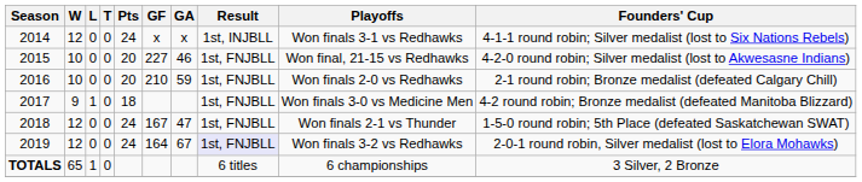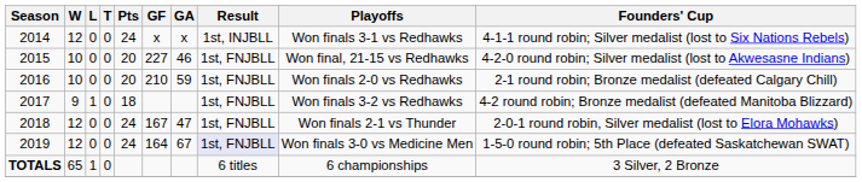 <table class="wikitable" style="text-align:center">
 <tr>
 <th>Season</th>
 <th>W</th>
 <th>L</th>
 <th>T</th>
 <th>Pts</th>
 <th>GF</th>
 <th>GA</th>
 <th>Result</th>
 <th>Playoffs</th>
 <th>Founders' Cup</th>
 </tr>
 <tr>
 <td>2014</td>
 <td>12</td>
 <td>0</td>
 <td>0</td>
 <td>24</td>
 <td>x</td>
 <td>x</td>
 <td>1st, INJBLL</td>
 <td>Won finals 3-1 vs Redhawks</td>
 <td>4-1-1 round robin; Silver medalist (lost to <a href='#'>Six Nations Rebels</a>)</td>
 </tr>
 <tr>
 <td>2015</td>
 <td>10</td>
 <td>0</td>
 <td>0</td>
 <td>20</td>
 <td>227</td>
 <td>46</td>
 <td>1st, FNJBLL</td>
 <td>Won final, 21-15 vs Redhawks</td>
 <td>4-2-0 round robin; Silver medalist (lost to <a href='#'>Akwesasne Indians</a>)</td>
 </tr>
 <tr>
 <td>2016</td>
 <td>10</td>
 <td>0</td>
 <td>0</td>
 <td>20</td>
 <td>210</td>
 <td>59</td>
 <td>1st, FNJBLL</td>
 <td>Won finals 2-0 vs Redhawks</td>
 <td>2-1 round robin; Bronze medalist (defeated Calgary Chill)</td>
 </tr>
 <tr>
 <td>2017</td>
 <td>9</td>
 <td>1</td>
 <td>0</td>
 <td>18</td>
 <td></td>
 <td></td>
 <td>1st, FNJBLL</td>
-<td>Won finals 3-0 vs Medicine Men</td>
+<td>Won finals 3-2 vs Redhawks</td>
 <td>4-2 round robin; Bronze medalist (defeated Manitoba Blizzard)</td>
 </tr>
 <tr>
 <td>2018</td>
 <td>12</td>
 <td>0</td>
 <td>0</td>
 <td>24</td>
 <td>167</td>
 <td>47</td>
 <td>1st, FNJBLL</td>
 <td>Won finals 2-1 vs Thunder</td>
-<td>1-5-0 round robin; 5th Place (defeated Saskatchewan SWAT)</td>
+<td>2-0-1 round robin, Silver medalist (lost to <a href='#'>Elora Mohawks</a>)</td>
 </tr>
 <tr>
 <td>2019</td>
 <td>12</td>
 <td>0</td>
 <td>0</td>
 <td>24</td>
 <td>164</td>
 <td>67</td>
 <td style="background: lavender;">1st, FNJBLL</td>
-<td>Won finals 3-2 vs Redhawks</td>
-<td>2-0-1 round robin, Silver medalist (lost to <a href='#'>Elora Mohawks</a>)</td>
+<td>Won finals 3-0 vs Medicine Men</td>
+<td>1-5-0 round robin; 5th Place (defeated Saskatchewan SWAT)</td>
 </tr>
 <tr>
 <td><strong>TOTALS</strong></td>
 <td>65</td>
 <td>1</td>
 <td>0</td>
 <td></td>
 <td></td>
 <td></td>
 <td>6 titles</td>
 <td>6 championships</td>
 <td>3 Silver, 2 Bronze</td>
 </tr>
 <tr>
 </tr>
 </table>
